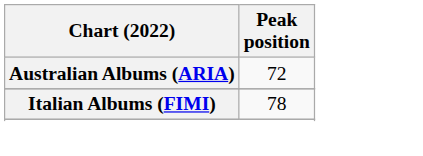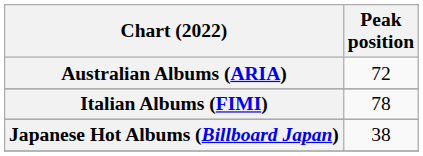 <table class="wikitable sortable plainrowheaders" style="text-align:center">
 <tr>
 <th scope="col">Chart (2022)</th>
 <th scope="col">Peak<br>position</th>
 </tr>
 <tr>
 <th scope="row">Australian Albums (<a href='#'>ARIA</a>)</th>
 <td>72</td>
 </tr>
 <tr>
 </tr>
 <tr>
 </tr>
 <tr>
 </tr>
 <tr>
 </tr>
 <tr>
 </tr>
 <tr>
 </tr>
 <tr>
 </tr>
 <tr>
 <th scope="row">Italian Albums (<a href='#'>FIMI</a>)</th>
 <td>78</td>
 </tr>
 <tr>
 </tr>
 <tr>
+<th scope="row">Japanese Hot Albums (<em><a href='#'>Billboard Japan</a></em>)</th>
+<td>38</td>
+</tr>
+<tr>
 </tr>
 <tr>
 </tr>
 <tr>
 </tr>
 <tr>
 </tr>
 <tr>
 </tr>
 </table>
